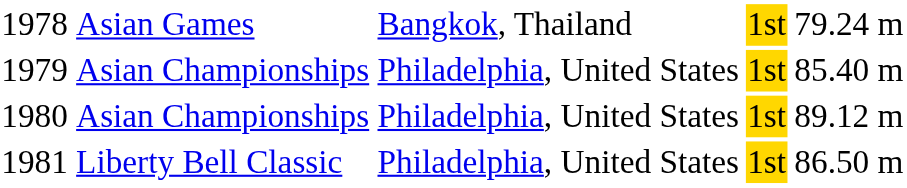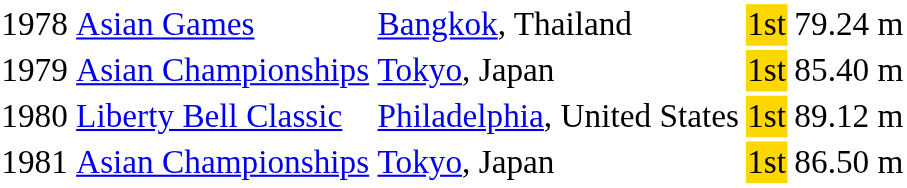 <table>
 <tr>
 <td>1978</td>
 <td><a href='#'>Asian Games</a></td>
 <td><a href='#'>Bangkok</a>, Thailand</td>
 <td bgcolor=gold>1st</td>
 <td>79.24 m </td>
 </tr>
 <tr>
 <td>1979</td>
 <td><a href='#'>Asian Championships</a></td>
-<td><a href='#'>Philadelphia</a>, United States</td>
+<td><a href='#'>Tokyo</a>, Japan</td>
 <td bgcolor=gold>1st</td>
 <td>85.40 m</td>
 </tr>
 <tr>
 <td>1980</td>
-<td><a href='#'>Asian Championships</a></td>
+<td><a href='#'>Liberty Bell Classic</a></td>
 <td><a href='#'>Philadelphia</a>, United States</td>
 <td bgcolor=gold>1st</td>
 <td>89.12 m </td>
 </tr>
 <tr>
 <td>1981</td>
-<td><a href='#'>Liberty Bell Classic</a></td>
-<td><a href='#'>Philadelphia</a>, United States</td>
+<td><a href='#'>Asian Championships</a></td>
+<td><a href='#'>Tokyo</a>, Japan</td>
 <td bgcolor=gold>1st</td>
 <td>86.50 m </td>
 </tr>
 </table>
